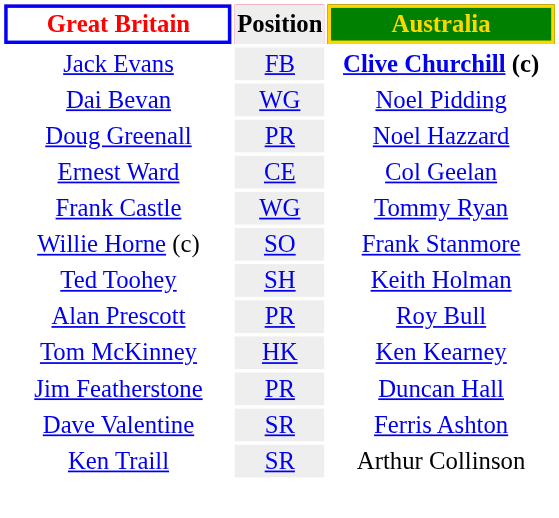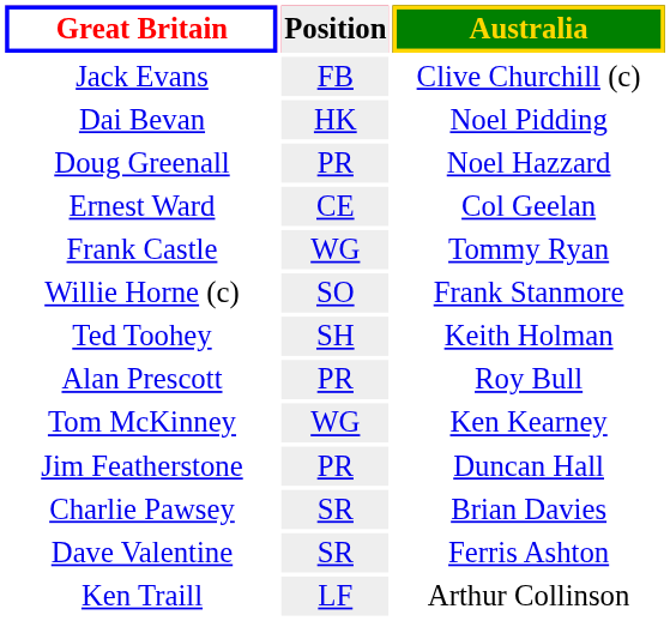 <table align=right style="font-size:90%; margin-left:1em">
 <tr bgcolor=#FF0033>
 <th align="centre" width="126" style="border: 2px solid blue; background: white; color: red">Great Britain</th>
 <th align="center" style="background: #eeeeee; color: black">Position</th>
 <th align="centre" width="126" style="border: 2px solid gold; background: green; color: gold">Australia</th>
 </tr>
 <tr align="center">
 <td><a href='#'>Jack Evans</a></td>
 <td style="background: #eeeeee"><a href='#'>FB</a></td>
-<td><strong><a href='#'>Clive Churchill</a> (c)</strong></td>
+<td><a href='#'>Clive Churchill</a> (c)</td>
 </tr>
 <tr align="center">
 <td><a href='#'>Dai Bevan</a></td>
-<td style="background: #eeeeee"><a href='#'>WG</a></td>
+<td style="background: #eeeeee"><a href='#'>HK</a></td>
 <td><a href='#'>Noel Pidding</a></td>
 </tr>
 <tr align="center">
 <td><a href='#'>Doug Greenall</a></td>
 <td style="background: #eeeeee"><a href='#'>PR</a></td>
 <td><a href='#'>Noel Hazzard</a></td>
 </tr>
 <tr align="center">
 <td><a href='#'>Ernest Ward</a></td>
 <td style="background: #eeeeee"><a href='#'>CE</a></td>
 <td><a href='#'>Col Geelan</a></td>
 </tr>
 <tr align="center">
 <td><a href='#'>Frank Castle</a></td>
 <td style="background: #eeeeee"><a href='#'>WG</a></td>
 <td><a href='#'>Tommy Ryan</a></td>
 </tr>
 <tr align="center">
 <td><a href='#'>Willie Horne</a> (c)</td>
 <td style="background: #eeeeee"><a href='#'>SO</a></td>
 <td><a href='#'>Frank Stanmore</a></td>
 </tr>
 <tr align="center">
 <td><a href='#'>Ted Toohey</a></td>
 <td style="background: #eeeeee"><a href='#'>SH</a></td>
 <td><a href='#'>Keith Holman</a></td>
 </tr>
 <tr align="center">
 <td><a href='#'>Alan Prescott</a></td>
 <td style="background: #eeeeee"><a href='#'>PR</a></td>
 <td><a href='#'>Roy Bull</a></td>
 </tr>
 <tr align="center">
 <td><a href='#'>Tom McKinney</a></td>
-<td style="background: #eeeeee"><a href='#'>HK</a></td>
+<td style="background: #eeeeee"><a href='#'>WG</a></td>
 <td><a href='#'>Ken Kearney</a></td>
 </tr>
 <tr align="center">
 <td><a href='#'>Jim Featherstone</a></td>
 <td style="background: #eeeeee"><a href='#'>PR</a></td>
 <td><a href='#'>Duncan Hall</a></td>
 </tr>
 <tr align="center">
+<td><a href='#'>Charlie Pawsey</a></td>
+<td style="background: #eeeeee"><a href='#'>SR</a></td>
+<td><a href='#'>Brian Davies</a></td>
+</tr>
+<tr align="center">
 <td><a href='#'>Dave Valentine</a></td>
 <td style="background: #eeeeee"><a href='#'>SR</a></td>
 <td><a href='#'>Ferris Ashton</a></td>
 </tr>
 <tr align="center">
 <td><a href='#'>Ken Traill</a></td>
-<td style="background: #eeeeee"><a href='#'>SR</a></td>
+<td style="background: #eeeeee"><a href='#'>LF</a></td>
 <td>Arthur Collinson</td>
 </tr>
 </table>
